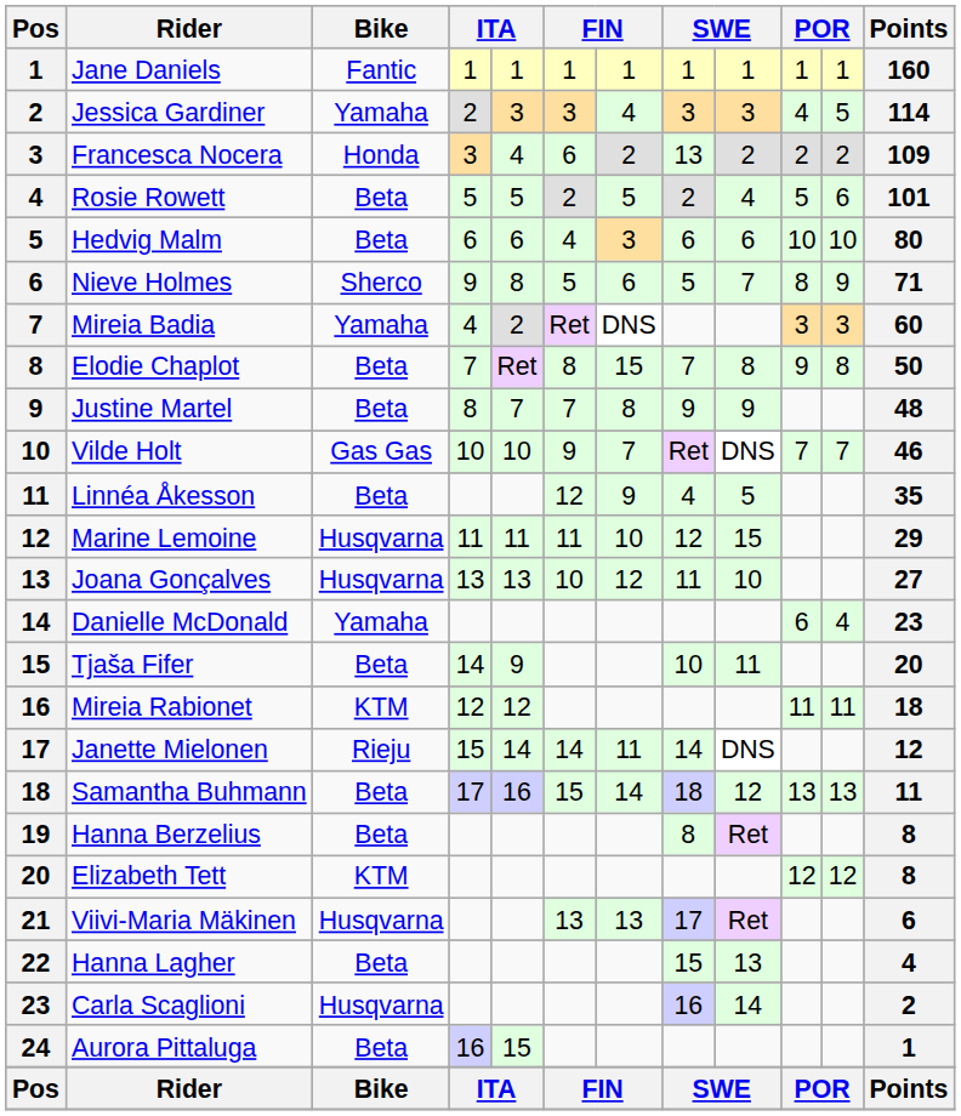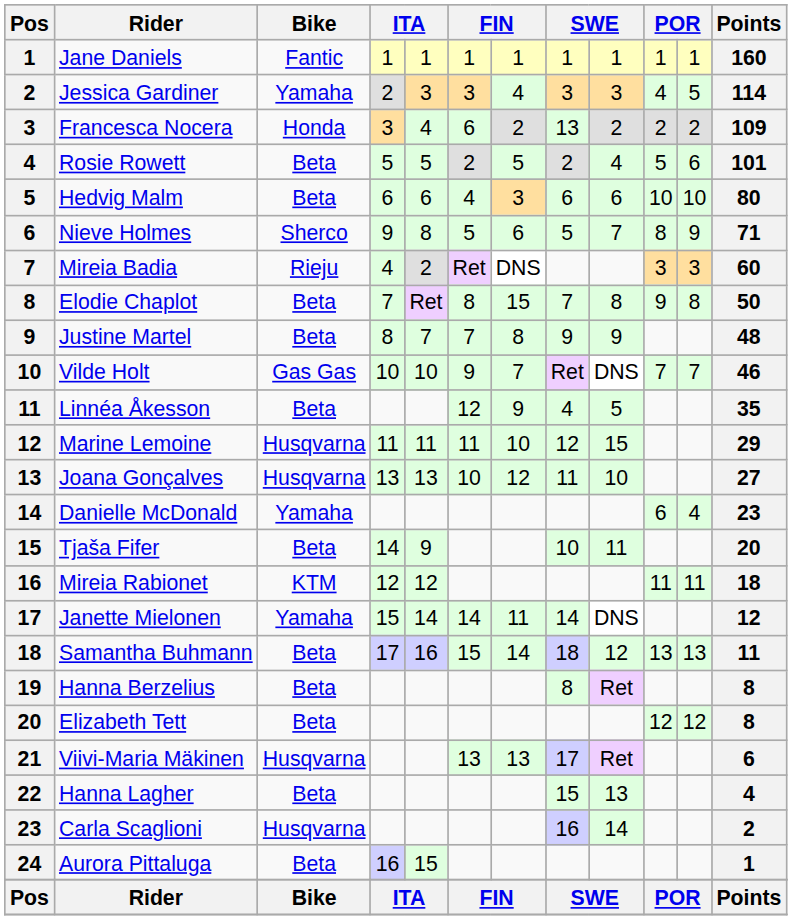 <table class="wikitable" style="font-size: 80%; text-align:center">
 <tr valign="top">
 <th valign="middle">Pos</th>
 <th valign="middle">Rider</th>
 <th valign="middle">Bike</th>
 <th colspan=2><a href='#'>ITA</a><br></th>
 <th colspan=2><a href='#'>FIN</a><br></th>
 <th colspan=2><a href='#'>SWE</a><br></th>
 <th colspan=2><a href='#'>POR</a><br></th>
 <th valign="middle">Points</th>
 </tr>
 <tr>
 <th>1</th>
 <td align=left> <a href='#'>Jane Daniels</a></td>
 <td><a href='#'>Fantic</a></td>
 <td style="background:#ffffbf;">1</td>
 <td style="background:#ffffbf;">1</td>
 <td style="background:#ffffbf;">1</td>
 <td style="background:#ffffbf;">1</td>
 <td style="background:#ffffbf;">1</td>
 <td style="background:#ffffbf;">1</td>
 <td style="background:#ffffbf;">1</td>
 <td style="background:#ffffbf;">1</td>
 <th>160</th>
 </tr>
 <tr>
 <th>2</th>
 <td align=left> <a href='#'>Jessica Gardiner</a></td>
 <td><a href='#'>Yamaha</a></td>
 <td style="background:#dfdfdf;">2</td>
 <td style="background:#ffdf9f;">3</td>
 <td style="background:#ffdf9f;">3</td>
 <td style="background:#dfffdf;">4</td>
 <td style="background:#ffdf9f;">3</td>
 <td style="background:#ffdf9f;">3</td>
 <td style="background:#dfffdf;">4</td>
 <td style="background:#dfffdf;">5</td>
 <th>114</th>
 </tr>
 <tr>
 <th>3</th>
 <td align=left> <a href='#'>Francesca Nocera</a></td>
 <td><a href='#'>Honda</a></td>
 <td style="background:#ffdf9f;">3</td>
 <td style="background:#dfffdf;">4</td>
 <td style="background:#dfffdf;">6</td>
 <td style="background:#dfdfdf;">2</td>
 <td style="background:#dfffdf;">13</td>
 <td style="background:#dfdfdf;">2</td>
 <td style="background:#dfdfdf;">2</td>
 <td style="background:#dfdfdf;">2</td>
 <th>109</th>
 </tr>
 <tr>
 <th>4</th>
 <td align=left> <a href='#'>Rosie Rowett</a></td>
 <td><a href='#'>Beta</a></td>
 <td style="background:#dfffdf;">5</td>
 <td style="background:#dfffdf;">5</td>
 <td style="background:#dfdfdf;">2</td>
 <td style="background:#dfffdf;">5</td>
 <td style="background:#dfdfdf;">2</td>
 <td style="background:#dfffdf;">4</td>
 <td style="background:#dfffdf;">5</td>
 <td style="background:#dfffdf;">6</td>
 <th>101</th>
 </tr>
 <tr>
 <th>5</th>
 <td align=left> <a href='#'>Hedvig Malm</a></td>
 <td><a href='#'>Beta</a></td>
 <td style="background:#dfffdf;">6</td>
 <td style="background:#dfffdf;">6</td>
 <td style="background:#dfffdf;">4</td>
 <td style="background:#ffdf9f;">3</td>
 <td style="background:#dfffdf;">6</td>
 <td style="background:#dfffdf;">6</td>
 <td style="background:#dfffdf;">10</td>
 <td style="background:#dfffdf;">10</td>
 <th>80</th>
 </tr>
 <tr>
 <th>6</th>
 <td align=left> <a href='#'>Nieve Holmes</a></td>
 <td><a href='#'>Sherco</a></td>
 <td style="background:#dfffdf;">9</td>
 <td style="background:#dfffdf;">8</td>
 <td style="background:#dfffdf;">5</td>
 <td style="background:#dfffdf;">6</td>
 <td style="background:#dfffdf;">5</td>
 <td style="background:#dfffdf;">7</td>
 <td style="background:#dfffdf;">8</td>
 <td style="background:#dfffdf;">9</td>
 <th>71</th>
 </tr>
 <tr>
 <th>7</th>
 <td align=left> <a href='#'>Mireia Badia</a></td>
-<td><a href='#'>Yamaha</a></td>
+<td><a href='#'>Rieju</a></td>
 <td style="background:#dfffdf;">4</td>
 <td style="background:#dfdfdf;">2</td>
 <td style="background:#efcfff;">Ret</td>
 <td style="background:#ffffff;">DNS</td>
 <td></td>
 <td></td>
 <td style="background:#ffdf9f;">3</td>
 <td style="background:#ffdf9f;">3</td>
 <th>60</th>
 </tr>
 <tr>
 <th>8</th>
 <td align=left> <a href='#'>Elodie Chaplot</a></td>
 <td><a href='#'>Beta</a></td>
 <td style="background:#dfffdf;">7</td>
 <td style="background:#efcfff;">Ret</td>
 <td style="background:#dfffdf;">8</td>
 <td style="background:#dfffdf;">15</td>
 <td style="background:#dfffdf;">7</td>
 <td style="background:#dfffdf;">8</td>
 <td style="background:#dfffdf;">9</td>
 <td style="background:#dfffdf;">8</td>
 <th>50</th>
 </tr>
 <tr>
 <th>9</th>
 <td align=left> <a href='#'>Justine Martel</a></td>
 <td><a href='#'>Beta</a></td>
 <td style="background:#dfffdf;">8</td>
 <td style="background:#dfffdf;">7</td>
 <td style="background:#dfffdf;">7</td>
 <td style="background:#dfffdf;">8</td>
 <td style="background:#dfffdf;">9</td>
 <td style="background:#dfffdf;">9</td>
 <td></td>
 <td></td>
 <th>48</th>
 </tr>
 <tr>
 <th>10</th>
 <td align=left> <a href='#'>Vilde Holt</a></td>
 <td><a href='#'>Gas Gas</a></td>
 <td style="background:#dfffdf;">10</td>
 <td style="background:#dfffdf;">10</td>
 <td style="background:#dfffdf;">9</td>
 <td style="background:#dfffdf;">7</td>
 <td style="background:#efcfff;">Ret</td>
 <td style="background:#ffffff;">DNS</td>
 <td style="background:#dfffdf;">7</td>
 <td style="background:#dfffdf;">7</td>
 <th>46</th>
 </tr>
 <tr>
 <th>11</th>
 <td align=left> <a href='#'>Linnéa Åkesson</a></td>
 <td><a href='#'>Beta</a></td>
 <td></td>
 <td></td>
 <td style="background:#dfffdf;">12</td>
 <td style="background:#dfffdf;">9</td>
 <td style="background:#dfffdf;">4</td>
 <td style="background:#dfffdf;">5</td>
 <td></td>
 <td></td>
 <th>35</th>
 </tr>
 <tr>
 <th>12</th>
 <td align=left> <a href='#'>Marine Lemoine</a></td>
 <td><a href='#'>Husqvarna</a></td>
 <td style="background:#dfffdf;">11</td>
 <td style="background:#dfffdf;">11</td>
 <td style="background:#dfffdf;">11</td>
 <td style="background:#dfffdf;">10</td>
 <td style="background:#dfffdf;">12</td>
 <td style="background:#dfffdf;">15</td>
 <td></td>
 <td></td>
 <th>29</th>
 </tr>
 <tr>
 <th>13</th>
 <td align=left> <a href='#'>Joana Gonçalves</a></td>
 <td><a href='#'>Husqvarna</a></td>
 <td style="background:#dfffdf;">13</td>
 <td style="background:#dfffdf;">13</td>
 <td style="background:#dfffdf;">10</td>
 <td style="background:#dfffdf;">12</td>
 <td style="background:#dfffdf;">11</td>
 <td style="background:#dfffdf;">10</td>
 <td></td>
 <td></td>
 <th>27</th>
 </tr>
 <tr>
 <th>14</th>
 <td align=left> <a href='#'>Danielle McDonald</a></td>
 <td><a href='#'>Yamaha</a></td>
 <td></td>
 <td></td>
 <td></td>
 <td></td>
 <td></td>
 <td></td>
 <td style="background:#dfffdf;">6</td>
 <td style="background:#dfffdf;">4</td>
 <th>23</th>
 </tr>
 <tr>
 <th>15</th>
 <td align=left> <a href='#'>Tjaša Fifer</a></td>
 <td><a href='#'>Beta</a></td>
 <td style="background:#dfffdf;">14</td>
 <td style="background:#dfffdf;">9</td>
 <td></td>
 <td></td>
 <td style="background:#dfffdf;">10</td>
 <td style="background:#dfffdf;">11</td>
 <td></td>
 <td></td>
 <th>20</th>
 </tr>
 <tr>
 <th>16</th>
 <td align=left> <a href='#'>Mireia Rabionet</a></td>
 <td><a href='#'>KTM</a></td>
 <td style="background:#dfffdf;">12</td>
 <td style="background:#dfffdf;">12</td>
 <td></td>
 <td></td>
 <td></td>
 <td></td>
 <td style="background:#dfffdf;">11</td>
 <td style="background:#dfffdf;">11</td>
 <th>18</th>
 </tr>
 <tr>
 <th>17</th>
 <td align=left> <a href='#'>Janette Mielonen</a></td>
-<td><a href='#'>Rieju</a></td>
+<td><a href='#'>Yamaha</a></td>
 <td style="background:#dfffdf;">15</td>
 <td style="background:#dfffdf;">14</td>
 <td style="background:#dfffdf;">14</td>
 <td style="background:#dfffdf;">11</td>
 <td style="background:#dfffdf;">14</td>
 <td style="background:#ffffff;">DNS</td>
 <td></td>
 <td></td>
 <th>12</th>
 </tr>
 <tr>
 <th>18</th>
 <td align=left> <a href='#'>Samantha Buhmann</a></td>
 <td><a href='#'>Beta</a></td>
 <td style="background:#cfcfff;">17</td>
 <td style="background:#cfcfff;">16</td>
 <td style="background:#dfffdf;">15</td>
 <td style="background:#dfffdf;">14</td>
 <td style="background:#cfcfff;">18</td>
 <td style="background:#dfffdf;">12</td>
 <td style="background:#dfffdf;">13</td>
 <td style="background:#dfffdf;">13</td>
 <th>11</th>
 </tr>
 <tr>
 <th>19</th>
 <td align=left> <a href='#'>Hanna Berzelius</a></td>
 <td><a href='#'>Beta</a></td>
 <td></td>
 <td></td>
 <td></td>
 <td></td>
 <td style="background:#dfffdf;">8</td>
 <td style="background:#efcfff;">Ret</td>
 <td></td>
 <td></td>
 <th>8</th>
 </tr>
 <tr>
 <th>20</th>
 <td align=left> <a href='#'>Elizabeth Tett</a></td>
-<td><a href='#'>KTM</a></td>
+<td><a href='#'>Beta</a></td>
 <td></td>
 <td></td>
 <td></td>
 <td></td>
 <td></td>
 <td></td>
 <td style="background:#dfffdf;">12</td>
 <td style="background:#dfffdf;">12</td>
 <th>8</th>
 </tr>
 <tr>
 <th>21</th>
 <td align=left> <a href='#'>Viivi-Maria Mäkinen</a></td>
 <td><a href='#'>Husqvarna</a></td>
 <td></td>
 <td></td>
 <td style="background:#dfffdf;">13</td>
 <td style="background:#dfffdf;">13</td>
 <td style="background:#cfcfff;">17</td>
 <td style="background:#efcfff;">Ret</td>
 <td></td>
 <td></td>
 <th>6</th>
 </tr>
 <tr>
 <th>22</th>
 <td align=left> <a href='#'>Hanna Lagher</a></td>
 <td><a href='#'>Beta</a></td>
 <td></td>
 <td></td>
 <td></td>
 <td></td>
 <td style="background:#dfffdf;">15</td>
 <td style="background:#dfffdf;">13</td>
 <td></td>
 <td></td>
 <th>4</th>
 </tr>
 <tr>
 <th>23</th>
 <td align=left> <a href='#'>Carla Scaglioni</a></td>
 <td><a href='#'>Husqvarna</a></td>
 <td></td>
 <td></td>
 <td></td>
 <td></td>
 <td style="background:#cfcfff;">16</td>
 <td style="background:#dfffdf;">14</td>
 <td></td>
 <td></td>
 <th>2</th>
 </tr>
 <tr>
 <th>24</th>
 <td align=left> <a href='#'>Aurora Pittaluga</a></td>
 <td><a href='#'>Beta</a></td>
 <td style="background:#cfcfff;">16</td>
 <td style="background:#dfffdf;">15</td>
 <td></td>
 <td></td>
 <td></td>
 <td></td>
 <td></td>
 <td></td>
 <th>1</th>
 </tr>
 <tr>
 </tr>
 <tr valign="top">
 <th valign="middle">Pos</th>
 <th valign="middle">Rider</th>
 <th valign="middle">Bike</th>
 <th colspan=2><a href='#'>ITA</a><br></th>
 <th colspan=2><a href='#'>FIN</a><br></th>
 <th colspan=2><a href='#'>SWE</a><br></th>
 <th colspan=2><a href='#'>POR</a><br></th>
 <th valign="middle">Points</th>
 </tr>
 <tr>
 </tr>
 </table>
